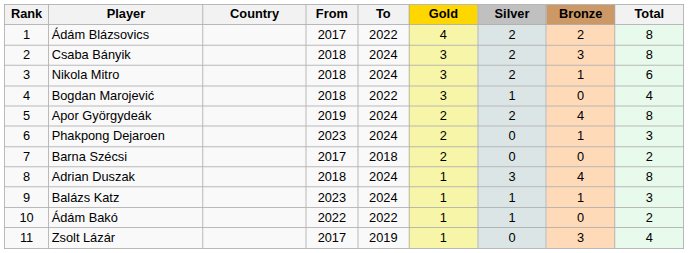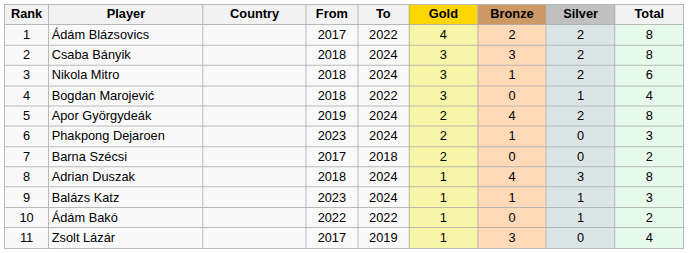 <table class="wikitable plainrowheaders" width="850" style="text-align:center;">
 <tr style="background-color:#EDEDED;">
 <th class="hintergrundfarbe5" style="width:4%">Rank</th>
 <th class="hintergrundfarbe5" style="width:18%">Player</th>
 <th class="hintergrundfarbe5" style="width:12%">Country</th>
 <th class="hintergrundfarbe5" style="width:6%">From</th>
 <th class="hintergrundfarbe5" style="width:6%">To</th>
 <th style="background:gold; width:8%">Gold</th>
+<th style="background:#CC9966; width:8%">Bronze</th>
 <th style="background:silver; width:8%">Silver</th>
-<th style="background:#CC9966; width:8%">Bronze</th>
 <th class="hintergrundfarbe5" style="width:8%">Total</th>
 </tr>
 <tr>
 <td>1</td>
 <td align=left>Ádám Blázsovics</td>
 <td align=left></td>
 <td>2017</td>
 <td>2022</td>
 <td bgcolor=#F7F6A8>4</td>
+<td bgcolor=#FFDAB9>2</td>
 <td bgcolor=#DCE5E5>2</td>
-<td bgcolor=#FFDAB9>2</td>
 <td bgcolor=#E7FAEC>8</td>
 </tr>
 <tr>
 <td>2</td>
 <td align=left>Csaba Bányik</td>
 <td align=left></td>
 <td>2018</td>
 <td>2024</td>
 <td bgcolor=#F7F6A8>3</td>
+<td bgcolor=#FFDAB9>3</td>
 <td bgcolor=#DCE5E5>2</td>
-<td bgcolor=#FFDAB9>3</td>
 <td bgcolor=#E7FAEC>8</td>
 </tr>
 <tr>
 <td>3</td>
 <td align=left>Nikola Mitro</td>
 <td align=left><br></td>
 <td>2018</td>
 <td>2024</td>
 <td bgcolor=#F7F6A8>3</td>
+<td bgcolor=#FFDAB9>1</td>
 <td bgcolor=#DCE5E5>2</td>
-<td bgcolor=#FFDAB9>1</td>
 <td bgcolor=#E7FAEC>6</td>
 </tr>
 <tr>
 <td>4</td>
 <td align=left>Bogdan Marojević</td>
 <td align=left><br></td>
 <td>2018</td>
 <td>2022</td>
 <td bgcolor=#F7F6A8>3</td>
+<td bgcolor=#FFDAB9>0</td>
 <td bgcolor=#DCE5E5>1</td>
-<td bgcolor=#FFDAB9>0</td>
 <td bgcolor=#E7FAEC>4</td>
 </tr>
 <tr>
 <td>5</td>
 <td align=left>Apor Györgydeák</td>
 <td align=left></td>
 <td>2019</td>
 <td>2024</td>
 <td bgcolor=#F7F6A8>2</td>
+<td bgcolor=#FFDAB9>4</td>
 <td bgcolor=#DCE5E5>2</td>
-<td bgcolor=#FFDAB9>4</td>
 <td bgcolor=#E7FAEC>8</td>
 </tr>
 <tr>
 <td>6</td>
 <td align=left>Phakpong Dejaroen</td>
 <td align=left></td>
 <td>2023</td>
 <td>2024</td>
 <td bgcolor=#F7F6A8>2</td>
+<td bgcolor=#FFDAB9>1</td>
 <td bgcolor=#DCE5E5>0</td>
-<td bgcolor=#FFDAB9>1</td>
 <td bgcolor=#E7FAEC>3</td>
 </tr>
 <tr>
 <td>7</td>
 <td align=left>Barna Szécsi</td>
 <td align=left></td>
 <td>2017</td>
 <td>2018</td>
 <td bgcolor=#F7F6A8>2</td>
+<td bgcolor=#FFDAB9>0</td>
 <td bgcolor=#DCE5E5>0</td>
-<td bgcolor=#FFDAB9>0</td>
 <td bgcolor=#E7FAEC>2</td>
 </tr>
 <tr>
 <td>8</td>
 <td align=left>Adrian Duszak</td>
 <td align=left></td>
 <td>2018</td>
 <td>2024</td>
 <td bgcolor=#F7F6A8>1</td>
+<td bgcolor=#FFDAB9>4</td>
 <td bgcolor=#DCE5E5>3</td>
-<td bgcolor=#FFDAB9>4</td>
 <td bgcolor=#E7FAEC>8</td>
 </tr>
 <tr>
 <td>9</td>
 <td align=left>Balázs Katz</td>
 <td align=left></td>
 <td>2023</td>
 <td>2024</td>
 <td bgcolor=#F7F6A8>1</td>
+<td bgcolor=#FFDAB9>1</td>
 <td bgcolor=#DCE5E5>1</td>
-<td bgcolor=#FFDAB9>1</td>
 <td bgcolor=#E7FAEC>3</td>
 </tr>
 <tr>
 <td>10</td>
 <td align=left>Ádám Bakó</td>
 <td align=left></td>
 <td>2022</td>
 <td>2022</td>
 <td bgcolor=#F7F6A8>1</td>
+<td bgcolor=#FFDAB9>0</td>
 <td bgcolor=#DCE5E5>1</td>
-<td bgcolor=#FFDAB9>0</td>
 <td bgcolor=#E7FAEC>2</td>
 </tr>
 <tr>
 <td>11</td>
 <td align=left>Zsolt Lázár</td>
 <td align=left></td>
 <td>2017</td>
 <td>2019</td>
 <td bgcolor=#F7F6A8>1</td>
+<td bgcolor=#FFDAB9>3</td>
 <td bgcolor=#DCE5E5>0</td>
-<td bgcolor=#FFDAB9>3</td>
 <td bgcolor=#E7FAEC>4</td>
 </tr>
 </table>
